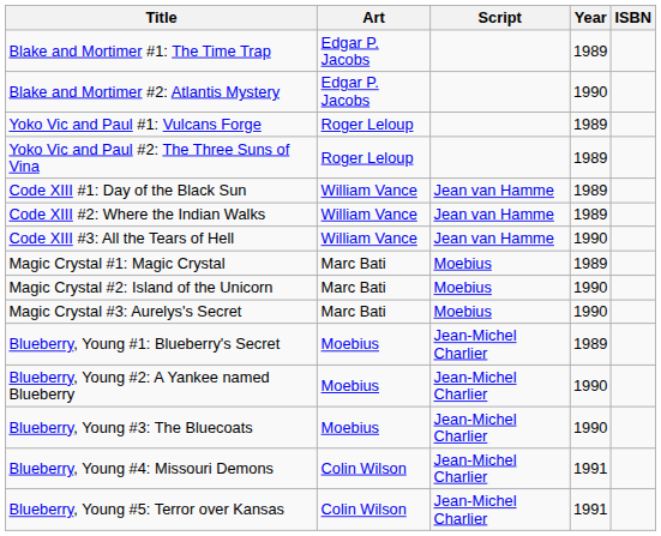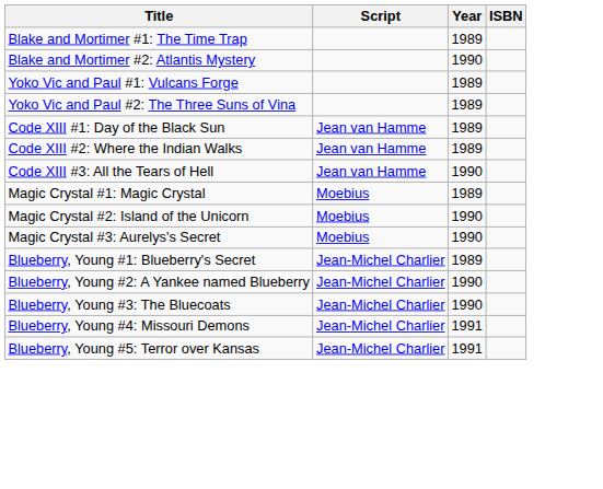 <table class="wikitable collapsible sortable" style="font-size: 90%;">
 <tr>
 <th>Title</th>
-<th>Art</th>
 <th>Script</th>
 <th>Year</th>
 <th>ISBN</th>
 </tr>
 <tr>
 <td><a href='#'>Blake and Mortimer</a> #1: <a href='#'>The Time Trap</a></td>
-<td><a href='#'>Edgar P. Jacobs</a></td>
 <td></td>
 <td>1989</td>
 <td><small></small></td>
 </tr>
 <tr>
 <td><a href='#'>Blake and Mortimer</a> #2: <a href='#'>Atlantis Mystery</a></td>
-<td><a href='#'>Edgar P. Jacobs</a></td>
 <td></td>
 <td>1990</td>
 <td><small></small></td>
 </tr>
 <tr>
 <td><a href='#'>Yoko Vic and Paul</a> #1: <a href='#'>Vulcans Forge</a></td>
-<td><a href='#'>Roger Leloup</a></td>
 <td></td>
 <td>1989</td>
 <td><small></small></td>
 </tr>
 <tr>
 <td><a href='#'>Yoko Vic and Paul</a> #2: <a href='#'>The Three Suns of Vina</a></td>
-<td><a href='#'>Roger Leloup</a></td>
 <td></td>
 <td>1989</td>
 <td><small></small></td>
 </tr>
 <tr>
 <td><a href='#'>Code XIII</a> #1: Day of the Black Sun</td>
-<td><a href='#'>William Vance</a></td>
 <td><a href='#'>Jean van Hamme</a></td>
 <td>1989</td>
 <td><small></small></td>
 </tr>
 <tr>
 <td><a href='#'>Code XIII</a> #2: Where the Indian Walks</td>
-<td><a href='#'>William Vance</a></td>
 <td><a href='#'>Jean van Hamme</a></td>
 <td>1989</td>
 <td><small></small></td>
 </tr>
 <tr>
 <td><a href='#'>Code XIII</a> #3: All the Tears of Hell</td>
-<td><a href='#'>William Vance</a></td>
 <td><a href='#'>Jean van Hamme</a></td>
 <td>1990</td>
 <td><small></small></td>
 </tr>
 <tr>
 <td>Magic Crystal #1: Magic Crystal</td>
-<td>Marc Bati</td>
 <td><a href='#'>Moebius</a></td>
 <td>1989</td>
 <td><small></small></td>
 </tr>
 <tr>
 <td>Magic Crystal #2: Island of the Unicorn</td>
-<td>Marc Bati</td>
 <td><a href='#'>Moebius</a></td>
 <td>1990</td>
 <td><small></small></td>
 </tr>
 <tr>
 <td>Magic Crystal #3: Aurelys's Secret</td>
-<td>Marc Bati</td>
 <td><a href='#'>Moebius</a></td>
 <td>1990</td>
 <td><small></small></td>
 </tr>
 <tr>
 <td><a href='#'>Blueberry</a>, Young #1: Blueberry's Secret</td>
-<td><a href='#'>Moebius</a></td>
 <td><a href='#'>Jean-Michel Charlier</a></td>
 <td>1989</td>
 <td><small></small></td>
 </tr>
 <tr>
 <td><a href='#'>Blueberry</a>, Young #2: A Yankee named Blueberry</td>
-<td><a href='#'>Moebius</a></td>
 <td><a href='#'>Jean-Michel Charlier</a></td>
 <td>1990</td>
 <td><small></small></td>
 </tr>
 <tr>
 <td><a href='#'>Blueberry</a>, Young #3: The Bluecoats</td>
-<td><a href='#'>Moebius</a></td>
 <td><a href='#'>Jean-Michel Charlier</a></td>
 <td>1990</td>
 <td><small></small></td>
 </tr>
 <tr>
 <td><a href='#'>Blueberry</a>, Young #4: Missouri Demons</td>
-<td><a href='#'>Colin Wilson</a></td>
 <td><a href='#'>Jean-Michel Charlier</a></td>
 <td>1991</td>
 <td><small></small></td>
 </tr>
 <tr>
 <td><a href='#'>Blueberry</a>, Young #5: Terror over Kansas</td>
-<td><a href='#'>Colin Wilson</a></td>
 <td><a href='#'>Jean-Michel Charlier</a></td>
 <td>1991</td>
 <td></td>
 </tr>
 </table>
